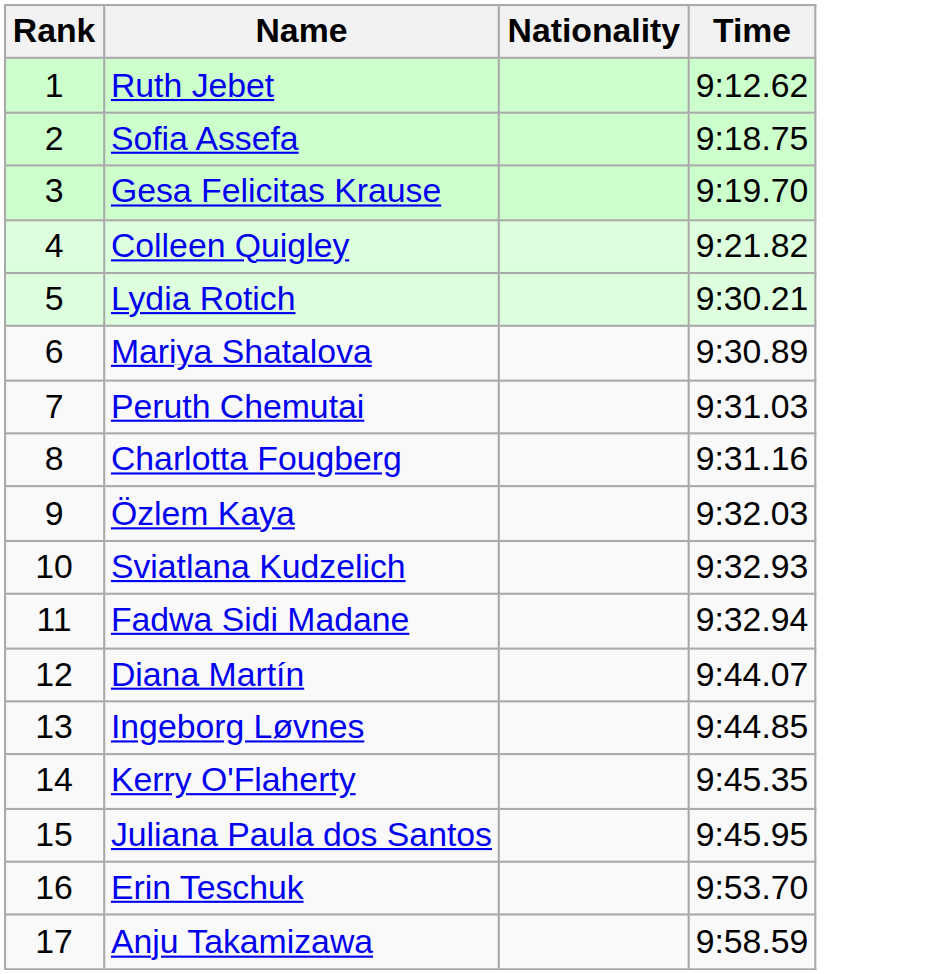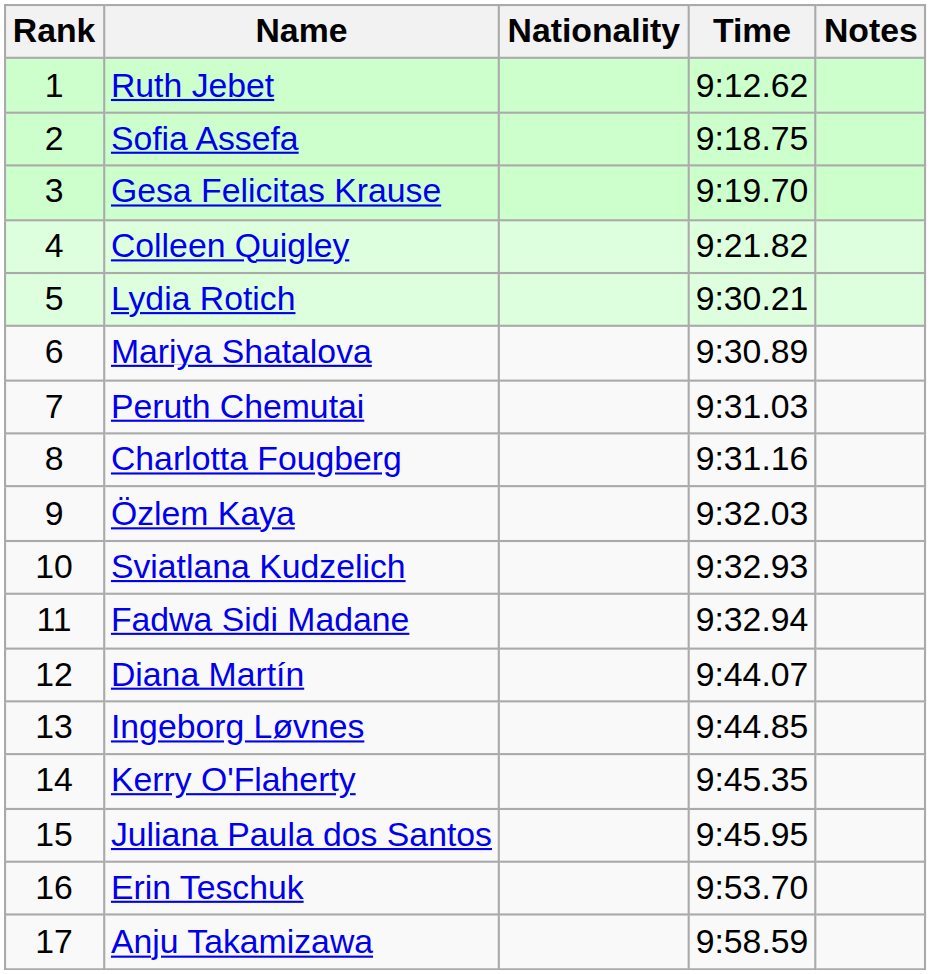 <table class="wikitable sortable" style="text-align:center">
 <tr>
 <th>Rank</th>
 <th>Name</th>
 <th>Nationality</th>
 <th>Time</th>
+<th>Notes</th>
 </tr>
 <tr style="background:#cfc;">
 <td>1</td>
 <td align=left><a href='#'>Ruth Jebet</a></td>
 <td align=left></td>
 <td>9:12.62</td>
+<td></td>
 </tr>
 <tr style="background:#cfc;">
 <td>2</td>
 <td align=left><a href='#'>Sofia Assefa</a></td>
 <td align=left></td>
 <td>9:18.75</td>
+<td></td>
 </tr>
 <tr style="background:#cfc;">
 <td>3</td>
 <td align=left><a href='#'>Gesa Felicitas Krause</a></td>
 <td align=left></td>
 <td>9:19.70</td>
+<td></td>
 </tr>
 <tr style="background:#dfd;">
 <td>4</td>
 <td align=left><a href='#'>Colleen Quigley</a></td>
 <td align=left></td>
 <td>9:21.82</td>
+<td></td>
 </tr>
 <tr style="background:#dfd;">
 <td>5</td>
 <td align=left><a href='#'>Lydia Rotich</a></td>
 <td align=left></td>
 <td>9:30.21</td>
+<td></td>
 </tr>
 <tr>
 <td>6</td>
 <td align=left><a href='#'>Mariya Shatalova</a></td>
 <td align=left></td>
 <td>9:30.89</td>
+<td></td>
 </tr>
 <tr>
 <td>7</td>
 <td align=left><a href='#'>Peruth Chemutai</a></td>
 <td align=left></td>
 <td>9:31.03</td>
+<td></td>
 </tr>
 <tr>
 <td>8</td>
 <td align=left><a href='#'>Charlotta Fougberg</a></td>
 <td align=left></td>
 <td>9:31.16</td>
+<td></td>
 </tr>
 <tr>
 <td>9</td>
 <td align=left><a href='#'>Özlem Kaya</a></td>
 <td align=left></td>
 <td>9:32.03</td>
+<td></td>
 </tr>
 <tr>
 <td>10</td>
 <td align=left><a href='#'>Sviatlana Kudzelich</a></td>
 <td align=left></td>
 <td>9:32.93</td>
+<td></td>
 </tr>
 <tr>
 <td>11</td>
 <td align=left><a href='#'>Fadwa Sidi Madane</a></td>
 <td align=left></td>
 <td>9:32.94</td>
+<td></td>
 </tr>
 <tr>
 <td>12</td>
 <td align=left><a href='#'>Diana Martín</a></td>
 <td align=left></td>
 <td>9:44.07</td>
+<td></td>
 </tr>
 <tr>
 <td>13</td>
 <td align=left><a href='#'>Ingeborg Løvnes</a></td>
 <td align=left></td>
 <td>9:44.85</td>
+<td></td>
 </tr>
 <tr>
 <td>14</td>
 <td align=left><a href='#'>Kerry O'Flaherty</a></td>
 <td align=left></td>
 <td>9:45.35</td>
+<td></td>
 </tr>
 <tr>
 <td>15</td>
 <td align=left><a href='#'>Juliana Paula dos Santos</a></td>
 <td align=left></td>
 <td>9:45.95</td>
+<td></td>
 </tr>
 <tr>
 <td>16</td>
 <td align=left><a href='#'>Erin Teschuk</a></td>
 <td align=left></td>
 <td>9:53.70</td>
+<td></td>
 </tr>
 <tr>
 <td>17</td>
 <td align=left><a href='#'>Anju Takamizawa</a></td>
 <td align=left></td>
 <td>9:58.59</td>
+<td></td>
 </tr>
 </table>
